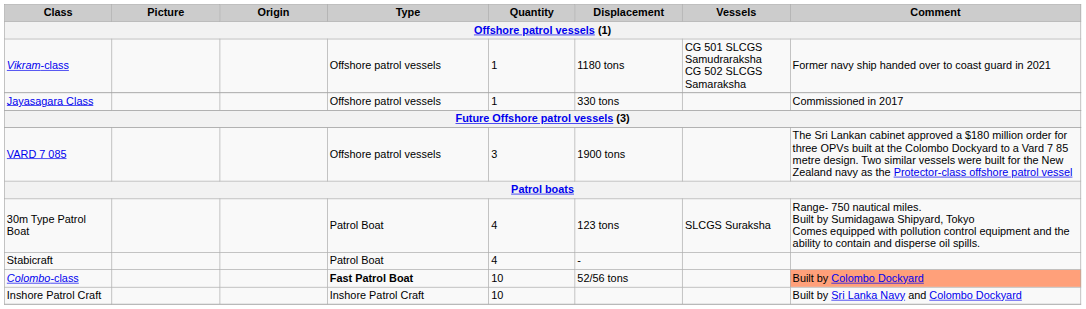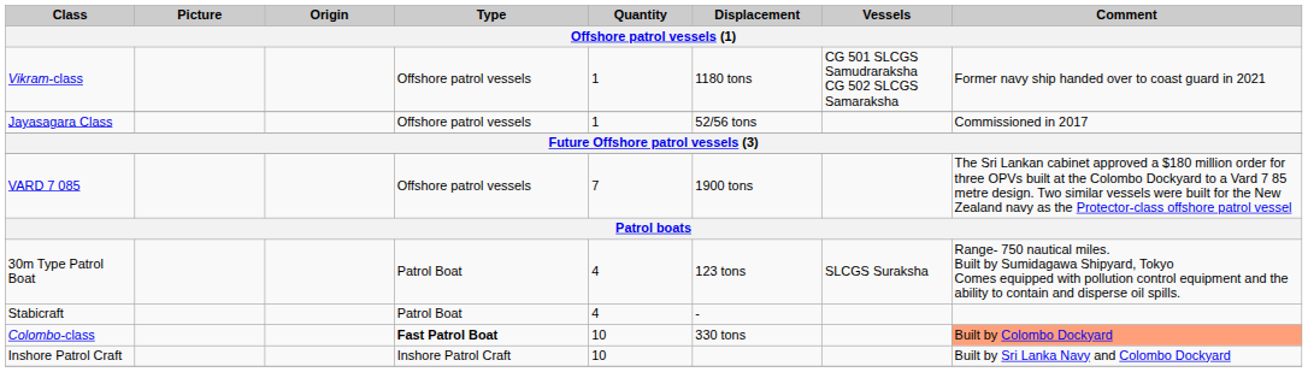 <table class="wikitable" style="margin:auto; width:100%;">
 <tr>
 <th style="background:#ccc;width:10%;">Class</th>
 <th style="background:#ccc;width:10%;">Picture</th>
 <th style="background:#ccc;width:10%;">Origin</th>
 <th style="background:#ccc;width:15%;">Type</th>
 <th style="background:#ccc;width:8%;">Quantity</th>
 <th style="background:#ccc;width:10%;">Displacement</th>
 <th style="background:#ccc;width:10%;">Vessels</th>
 <th style="background:#ccc;width:27%;">Comment</th>
 </tr>
 <tr>
 <th style="background: :#ccc;" colspan="8"><a href='#'>Offshore patrol vessels</a> (1)</th>
 </tr>
 <tr>
 <td><a href='#'><em>Vikram</em>-class</a></td>
 <td></td>
 <td></td>
 <td>Offshore patrol vessels</td>
 <td>1</td>
 <td>1180 tons</td>
 <td>CG 501 SLCGS Samudraraksha<br> CG 502 SLCGS Samaraksha</td>
 <td>Former navy ship handed over to coast guard in 2021</td>
 </tr>
 <tr>
 </tr>
 <tr>
 <td><a href='#'>Jayasagara Class</a></td>
 <td></td>
 <td></td>
 <td>Offshore patrol vessels</td>
 <td>1</td>
-<td>330 tons</td>
+<td>52/56 tons</td>
 <td></td>
 <td>Commissioned in 2017</td>
 </tr>
 <tr>
 </tr>
 <tr>
 <th style="background: :#ccc;" colspan="8"><a href='#'>Future Offshore patrol vessels</a> (3)</th>
 </tr>
 <tr>
 </tr>
 <tr>
 <td><a href='#'>VARD 7 085</a></td>
 <td></td>
 <td></td>
 <td>Offshore patrol vessels</td>
-<td>3</td>
+<td>7</td>
 <td>1900 tons</td>
 <td></td>
 <td>The Sri Lankan cabinet approved a $180 million order for three OPVs built at the Colombo Dockyard to a Vard 7 85 metre design. Two similar vessels were built for the New Zealand navy as the <a href='#'>Protector-class offshore patrol vessel</a></td>
 </tr>
 <tr>
 <th style="background: :#ccc;" colspan="8"><a href='#'>Patrol boats</a></th>
 </tr>
 <tr>
 <td>30m Type Patrol Boat</td>
 <td></td>
 <td></td>
 <td>Patrol Boat</td>
 <td>4</td>
 <td>123 tons</td>
 <td>SLCGS Suraksha</td>
 <td>Range- 750 nautical miles.<br>Built by Sumidagawa Shipyard, Tokyo<br>Comes equipped with pollution control equipment and the ability to contain and disperse oil spills.</td>
 </tr>
 <tr>
 <td>Stabicraft</td>
 <td></td>
 <td></td>
 <td>Patrol Boat</td>
 <td>4</td>
 <td>-</td>
 <td></td>
 <td></td>
 </tr>
 <tr>
 <td><a href='#'><em>Colombo</em>-class</a></td>
 <td></td>
 <td></td>
 <td><strong>Fast Patrol Boat</strong></td>
 <td>10</td>
-<td>52/56 tons</td>
+<td>330 tons</td>
 <td></td>
 <td style="background: lightsalmon;">Built by <a href='#'>Colombo Dockyard</a></td>
 </tr>
 <tr>
 <td>Inshore Patrol Craft</td>
 <td></td>
 <td></td>
 <td>Inshore Patrol Craft</td>
 <td>10</td>
 <td></td>
 <td></td>
 <td>Built by <a href='#'>Sri Lanka Navy</a> and <a href='#'>Colombo Dockyard</a></td>
 </tr>
 <tr>
 </tr>
 </table>
